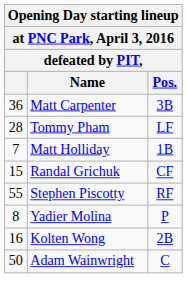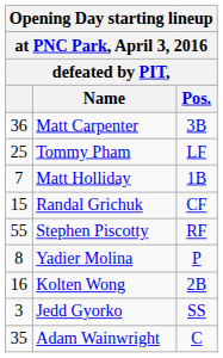 <table class="wikitable" style="text-align:left">
 <tr>
 <th colspan="3">Opening Day starting lineup</th>
 </tr>
 <tr>
 <th colspan="3">at <a href='#'>PNC Park</a>, April 3, 2016</th>
 </tr>
 <tr>
 <th colspan="3">defeated by <a href='#'>PIT</a>, </th>
 </tr>
 <tr>
 <th></th>
 <th>Name</th>
 <th><a href='#'>Pos.</a></th>
 </tr>
 <tr>
 <td style="text-align:center;">36</td>
 <td><a href='#'>Matt Carpenter</a></td>
 <td style="text-align:center;"><a href='#'>3B</a></td>
 </tr>
 <tr>
-<td style="text-align:center;">28</td>
+<td style="text-align:center;">25</td>
 <td><a href='#'>Tommy Pham</a></td>
 <td style="text-align:center;"><a href='#'>LF</a></td>
 </tr>
 <tr>
 <td style="text-align:center;">7</td>
 <td><a href='#'>Matt Holliday</a></td>
 <td style="text-align:center;"><a href='#'>1B</a></td>
 </tr>
 <tr>
 <td style="text-align:center;">15</td>
 <td><a href='#'>Randal Grichuk</a></td>
 <td style="text-align:center;"><a href='#'>CF</a></td>
 </tr>
 <tr>
 <td style="text-align:center;">55</td>
 <td><a href='#'>Stephen Piscotty</a></td>
 <td style="text-align:center;"><a href='#'>RF</a></td>
 </tr>
 <tr>
 <td style="text-align:center;">8</td>
 <td><a href='#'>Yadier Molina</a></td>
 <td style="text-align:center;"><a href='#'>P</a></td>
 </tr>
 <tr>
 <td style="text-align:center;">16</td>
 <td><a href='#'>Kolten Wong</a></td>
 <td style="text-align:center;"><a href='#'>2B</a></td>
 </tr>
 <tr>
-<td style="text-align:center;">50</td>
+<td style="text-align:center;">3</td>
+<td><a href='#'>Jedd Gyorko</a></td>
+<td style="text-align:center;"><a href='#'>SS</a></td>
+</tr>
+<tr>
+<td style="text-align:center;">35</td>
 <td><a href='#'>Adam Wainwright</a></td>
 <td style="text-align:center;"><a href='#'>C</a></td>
 </tr>
 </table>
